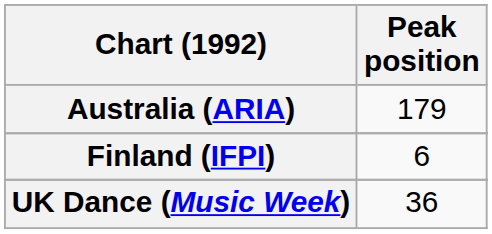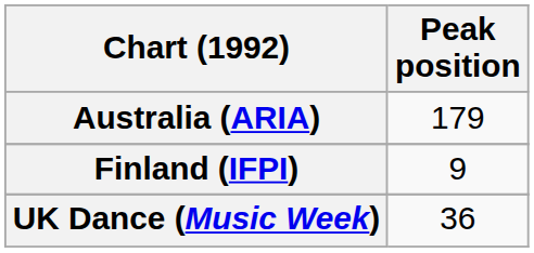 <table class="wikitable sortable plainrowheaders" style="text-align:center">
 <tr>
 <th>Chart (1992)</th>
 <th>Peak<br>position</th>
 </tr>
 <tr>
 <th scope="row">Australia (<a href='#'>ARIA</a>)</th>
 <td>179</td>
 </tr>
 <tr>
 </tr>
 <tr>
 <th scope="row">Finland (<a href='#'>IFPI</a>)</th>
-<td>6</td>
+<td>9</td>
 </tr>
 <tr>
 </tr>
 <tr>
 </tr>
 <tr>
 </tr>
 <tr>
 </tr>
 <tr>
 <th scope="row">UK Dance (<em><a href='#'>Music Week</a></em>)</th>
 <td>36</td>
 </tr>
 </table>
